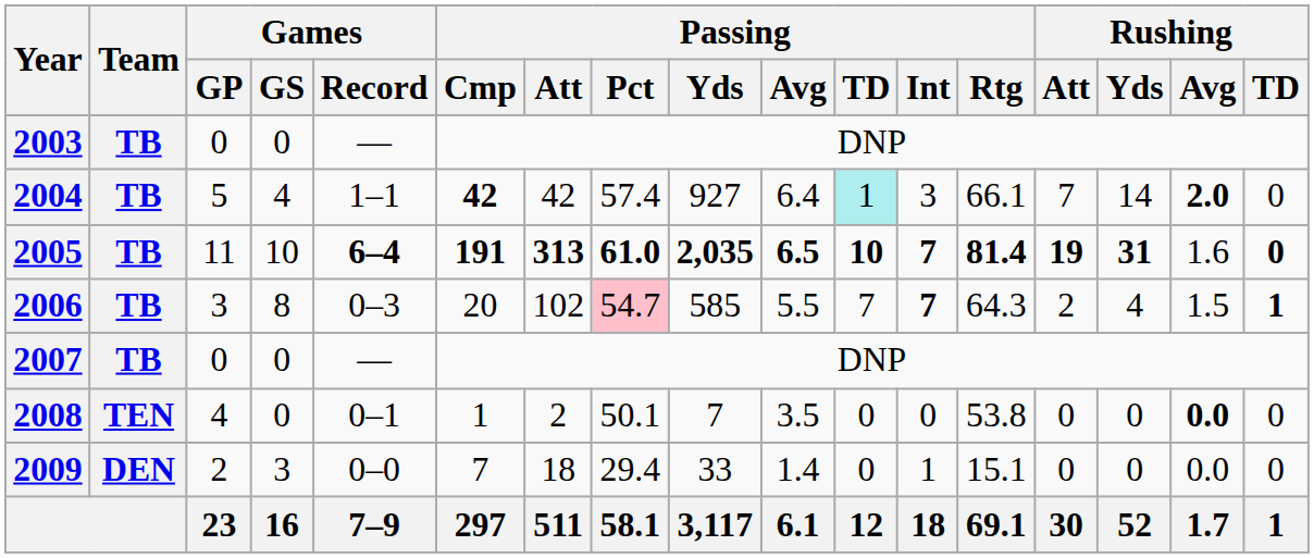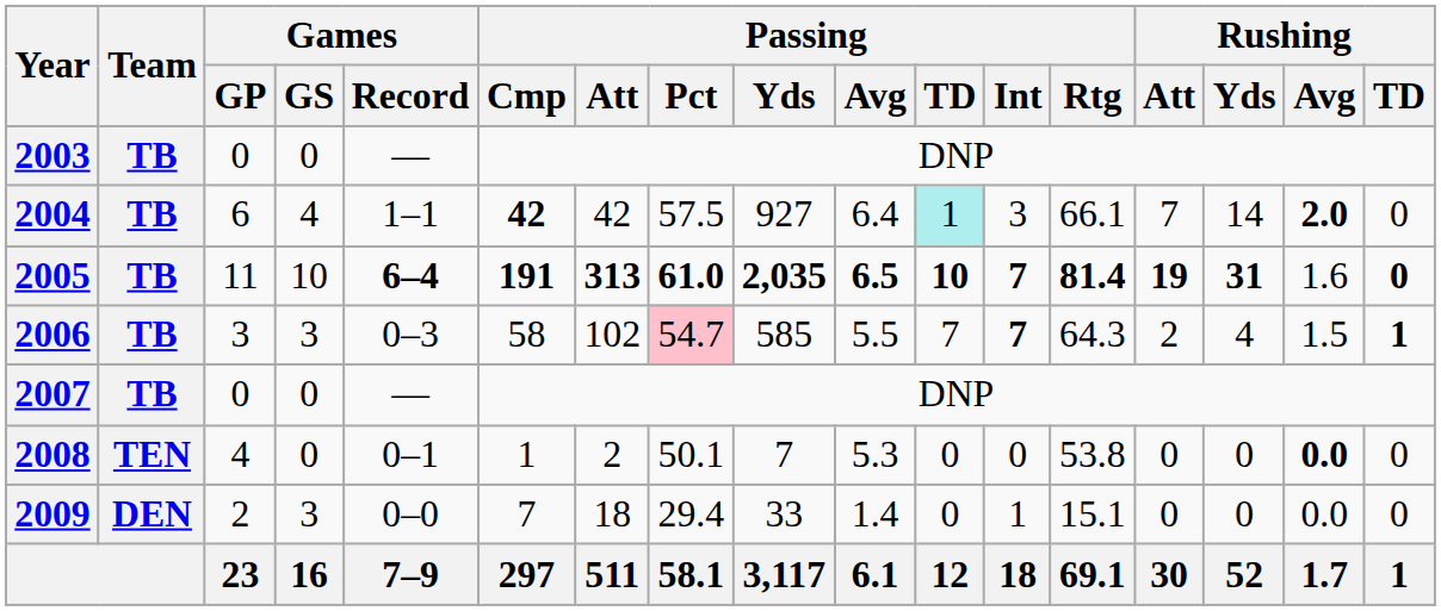 <table class="wikitable" style="text-align: center;">
 <tr>
 <th rowspan="2">Year</th>
 <th rowspan="2">Team</th>
 <th colspan="3">Games</th>
 <th colspan="8">Passing</th>
 <th colspan="4">Rushing</th>
 </tr>
 <tr>
 <th>GP</th>
 <th>GS</th>
 <th>Record</th>
 <th>Cmp</th>
 <th>Att</th>
 <th>Pct</th>
 <th>Yds</th>
 <th>Avg</th>
 <th>TD</th>
 <th>Int</th>
 <th>Rtg</th>
 <th>Att</th>
 <th>Yds</th>
 <th>Avg</th>
 <th>TD</th>
 </tr>
 <tr>
 <th><a href='#'>2003</a></th>
 <th><a href='#'>TB</a></th>
 <td>0</td>
 <td>0</td>
 <td>—</td>
 <td colspan="12">DNP</td>
 </tr>
 <tr>
 <th><a href='#'>2004</a></th>
 <th><a href='#'>TB</a></th>
-<td>5</td>
+<td>6</td>
 <td>4</td>
 <td>1–1</td>
 <td><strong>42</strong></td>
 <td>42</td>
-<td>57.4</td>
+<td>57.5</td>
 <td>927</td>
 <td>6.4</td>
 <td style="background: paleturquoise;">1</td>
 <td>3</td>
 <td>66.1</td>
 <td>7</td>
 <td>14</td>
 <td><strong>2.0</strong></td>
 <td>0</td>
 </tr>
 <tr>
 <th><a href='#'>2005</a></th>
 <th><a href='#'>TB</a></th>
 <td>11</td>
 <td>10</td>
 <td><strong>6–4</strong></td>
 <td><strong>191</strong></td>
 <td><strong>313</strong></td>
 <td><strong>61.0</strong></td>
 <td><strong>2,035</strong></td>
 <td><strong>6.5</strong></td>
 <td><strong>10</strong></td>
 <td><strong>7</strong></td>
 <td><strong>81.4</strong></td>
 <td><strong>19</strong></td>
 <td><strong>31</strong></td>
 <td>1.6</td>
 <td><strong>0</strong></td>
 </tr>
 <tr>
 <th><a href='#'>2006</a></th>
 <th><a href='#'>TB</a></th>
 <td>3</td>
-<td>8</td>
+<td>3</td>
 <td>0–3</td>
-<td>20</td>
+<td>58</td>
 <td>102</td>
 <td style="background: pink;">54.7</td>
 <td>585</td>
 <td>5.5</td>
 <td>7</td>
 <td><strong>7</strong></td>
 <td>64.3</td>
 <td>2</td>
 <td>4</td>
 <td>1.5</td>
 <td><strong>1</strong></td>
 </tr>
 <tr>
 <th><a href='#'>2007</a></th>
 <th><a href='#'>TB</a></th>
 <td>0</td>
 <td>0</td>
 <td>—</td>
 <td colspan="12">DNP</td>
 </tr>
 <tr>
 <th><a href='#'>2008</a></th>
 <th><a href='#'>TEN</a></th>
 <td>4</td>
 <td>0</td>
 <td>0–1</td>
 <td>1</td>
 <td>2</td>
 <td>50.1</td>
 <td>7</td>
-<td>3.5</td>
+<td>5.3</td>
 <td>0</td>
 <td>0</td>
 <td>53.8</td>
 <td>0</td>
 <td>0</td>
 <td><strong>0.0</strong></td>
 <td>0</td>
 </tr>
 <tr>
 <th><a href='#'>2009</a></th>
 <th><a href='#'>DEN</a></th>
 <td>2</td>
 <td>3</td>
 <td>0–0</td>
 <td>7</td>
 <td>18</td>
 <td>29.4</td>
 <td>33</td>
 <td>1.4</td>
 <td>0</td>
 <td>1</td>
 <td>15.1</td>
 <td>0</td>
 <td>0</td>
 <td>0.0</td>
 <td>0</td>
 </tr>
 <tr>
 <th colspan="2"></th>
 <th>23</th>
 <th>16</th>
 <th>7–9</th>
 <th>297</th>
 <th>511</th>
 <th>58.1</th>
 <th>3,117</th>
 <th>6.1</th>
 <th>12</th>
 <th>18</th>
 <th>69.1</th>
 <th>30</th>
 <th>52</th>
 <th>1.7</th>
 <th>1</th>
 </tr>
 </table>
